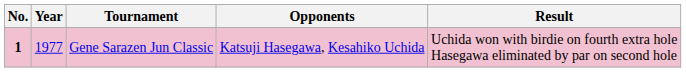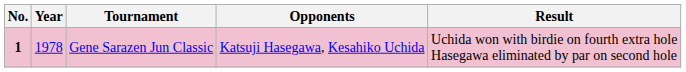 <table class="wikitable" style="font-size:95%;">
 <tr>
 <th>No.</th>
 <th>Year</th>
 <th>Tournament</th>
 <th>Opponents</th>
 <th>Result</th>
 </tr>
 <tr style="background:#F2C1D1;">
 <td align=center><strong>1</strong></td>
-<td><a href='#'>1977</a></td>
+<td><a href='#'>1978</a></td>
 <td><a href='#'>Gene Sarazen Jun Classic</a></td>
 <td> <a href='#'>Katsuji Hasegawa</a>,  <a href='#'>Kesahiko Uchida</a></td>
 <td>Uchida won with birdie on fourth extra hole<br>Hasegawa eliminated by par on second hole</td>
 </tr>
 </table>
